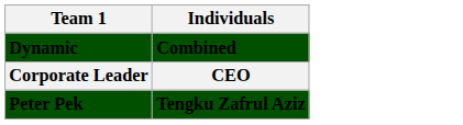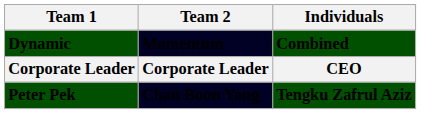 <table class="wikitable">
 <tr>
 <th>Team 1</th>
+<th>Team 2</th>
 <th>Individuals</th>
 </tr>
 <tr>
 <td bgcolor="RGB(255, 215, 0)"><strong>Dynamic</strong></td>
+<td bgcolor="RGB(0, 127, 255)"><strong>Momentum</strong></td>
 <td bgcolor="RGB(255, 102, 0)"><strong>Combined</strong></td>
 </tr>
 <tr>
+<th>Corporate Leader</th>
 <th>Corporate Leader</th>
 <th>CEO</th>
 </tr>
 <tr>
 <td bgcolor="RGB(255, 215, 0)"><strong>Peter Pek</strong></td>
+<td bgcolor="RGB(0, 127, 255)"><strong>Chan Boon Yong</strong></td>
 <td bgcolor="RGB(255, 102, 0)"><strong>Tengku Zafrul Aziz</strong></td>
 </tr>
 </table>
